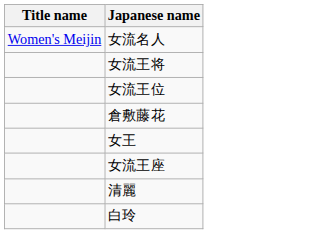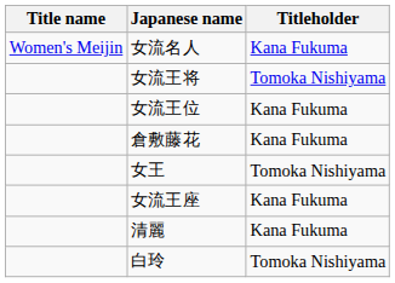 <table class='wikitable'>
 <tr>
 <th>Title name</th>
 <th>Japanese name</th>
+<th>Titleholder</th>
 </tr>
 <tr>
 <td><a href='#'>Women's Meijin</a></td>
 <td>女流名人</td>
+<td><a href='#'>Kana Fukuma</a></td>
 </tr>
 <tr>
 <td></td>
 <td>女流王将</td>
+<td><a href='#'>Tomoka Nishiyama</a></td>
 </tr>
 <tr>
 <td></td>
 <td>女流王位</td>
+<td>Kana Fukuma</td>
 </tr>
 <tr>
 <td></td>
 <td>倉敷藤花</td>
+<td>Kana Fukuma</td>
 </tr>
 <tr>
 <td></td>
 <td>女王</td>
+<td>Tomoka Nishiyama</td>
 </tr>
 <tr>
 <td></td>
 <td>女流王座</td>
+<td>Kana Fukuma</td>
 </tr>
 <tr>
 <td></td>
 <td>清麗</td>
+<td>Kana Fukuma</td>
 </tr>
 <tr>
 <td></td>
 <td>白玲</td>
+<td>Tomoka Nishiyama</td>
 </tr>
 </table>
